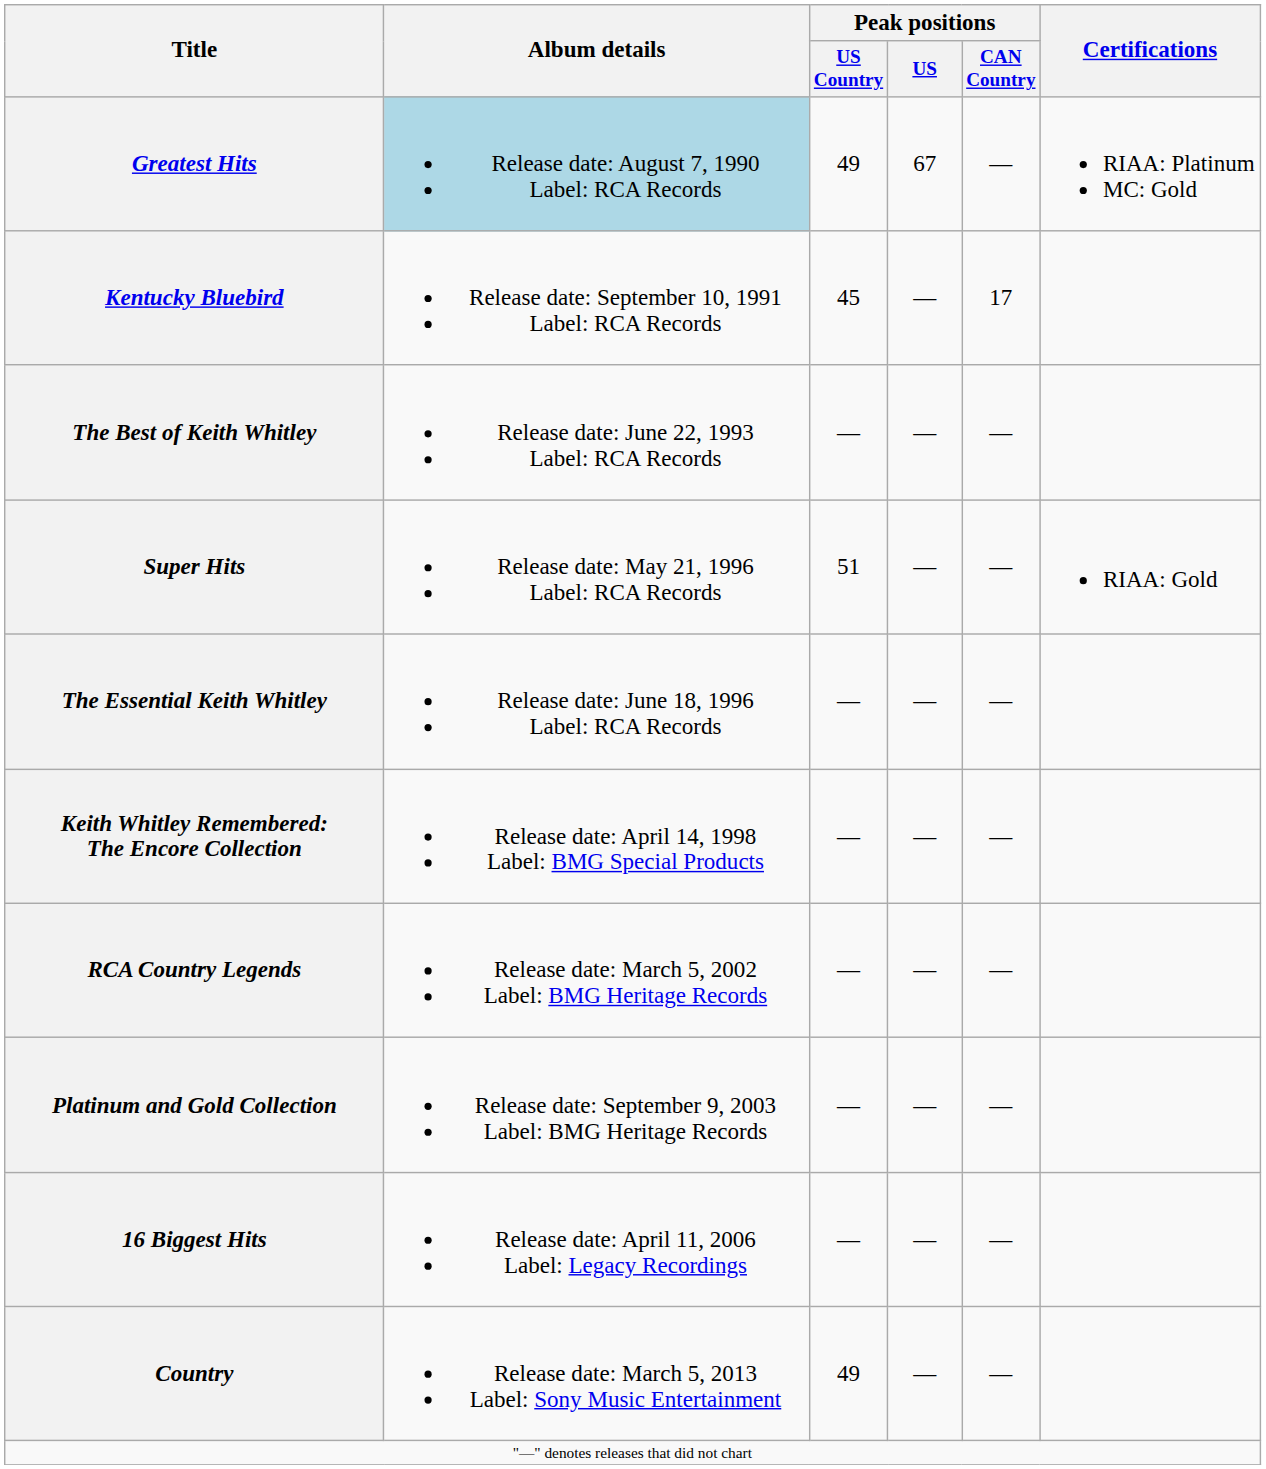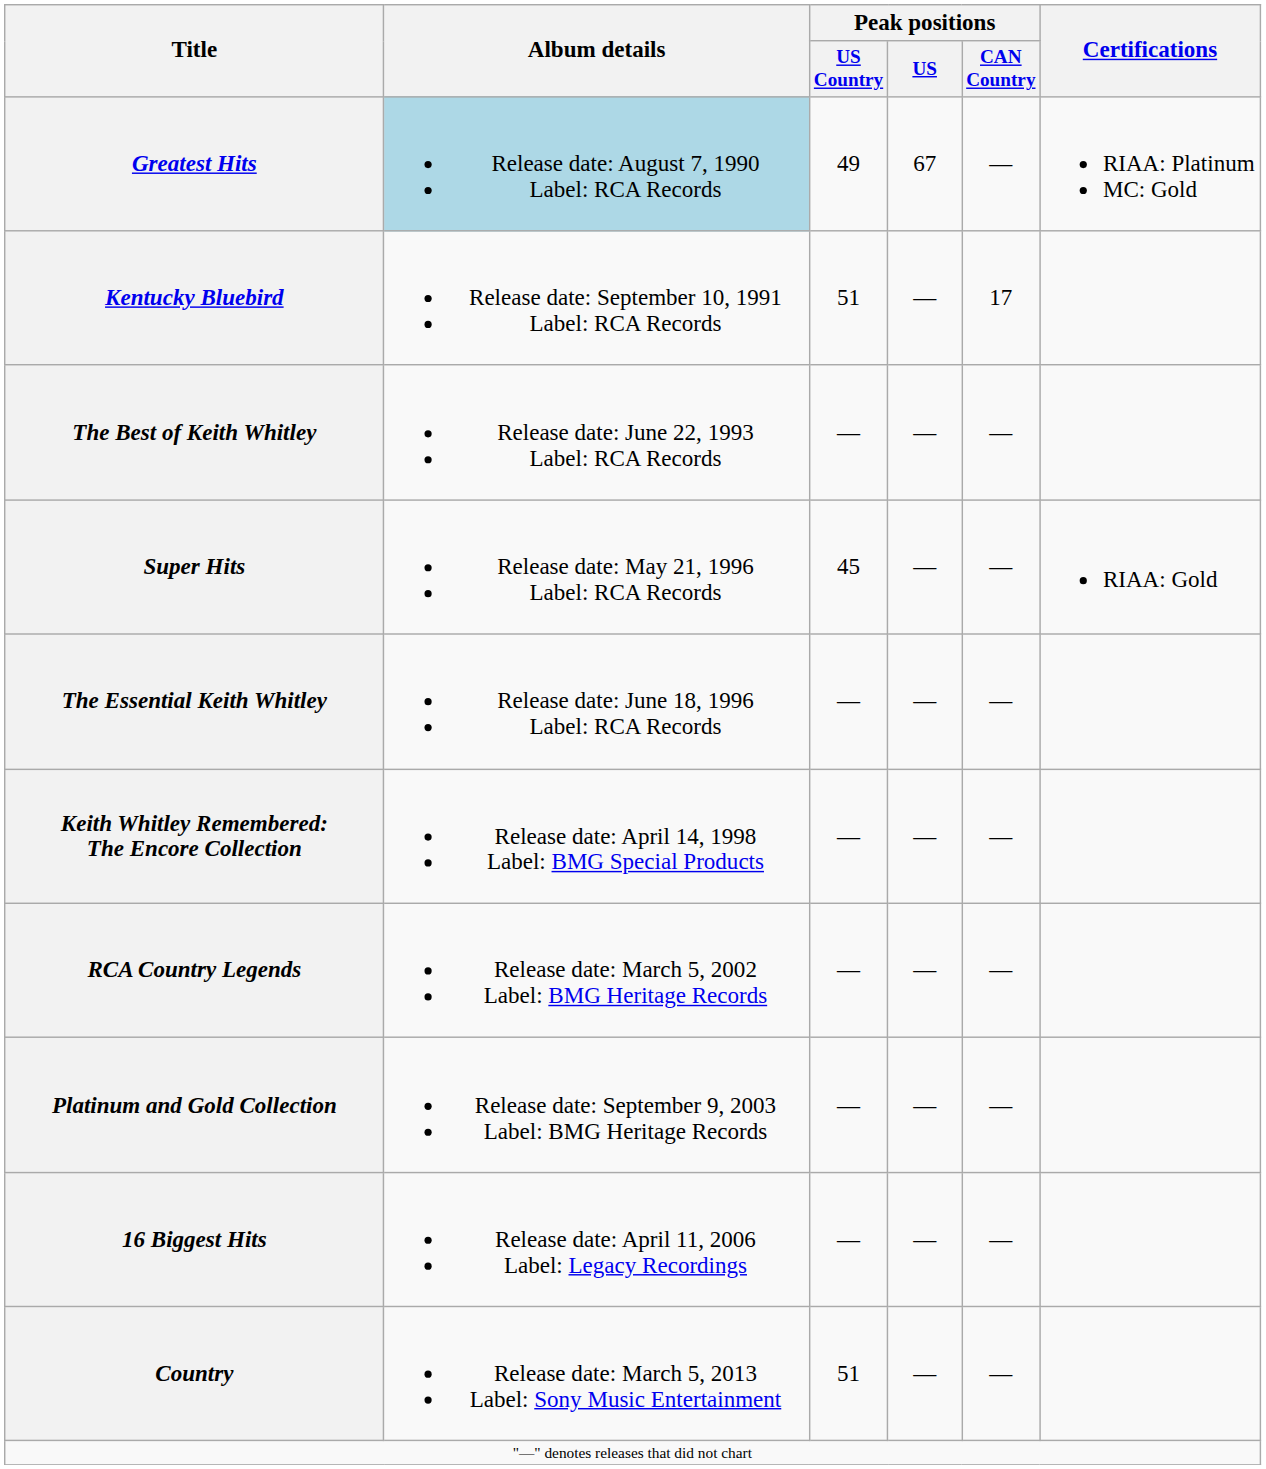 <table class="wikitable plainrowheaders" style="text-align:center;">
 <tr>
 <th rowspan="2" style="width:16em;">Title</th>
 <th rowspan="2" style="width:18em;">Album details</th>
 <th colspan="3">Peak positions</th>
 <th rowspan="2"><a href='#'>Certifications</a></th>
 </tr>
 <tr style="font-size:smaller;">
 <th style="width:45px;"><a href='#'>US Country</a><br></th>
 <th style="width:45px;"><a href='#'>US</a><br></th>
 <th style="width:45px;"><a href='#'>CAN Country</a><br></th>
 </tr>
 <tr>
 <th scope="row"><em><a href='#'>Greatest Hits</a></em></th>
 <td style="background: lightblue;"><br><ul><li>Release date: August 7, 1990</li><li>Label: RCA Records</li></ul></td>
 <td>49</td>
 <td>67</td>
 <td>—</td>
 <td style="text-align:left;"><br><ul><li>RIAA: Platinum</li><li>MC: Gold</li></ul></td>
 </tr>
 <tr>
 <th scope="row"><em><a href='#'>Kentucky Bluebird</a></em></th>
 <td><br><ul><li>Release date: September 10, 1991</li><li>Label: RCA Records</li></ul></td>
-<td>45</td>
+<td>51</td>
 <td>—</td>
 <td>17</td>
 <td></td>
 </tr>
 <tr>
 <th scope="row"><em>The Best of Keith Whitley</em></th>
 <td><br><ul><li>Release date: June 22, 1993</li><li>Label: RCA Records</li></ul></td>
 <td>—</td>
 <td>—</td>
 <td>—</td>
 <td></td>
 </tr>
 <tr>
 <th scope="row"><em>Super Hits</em></th>
 <td><br><ul><li>Release date: May 21, 1996</li><li>Label: RCA Records</li></ul></td>
-<td>51</td>
+<td>45</td>
 <td>—</td>
 <td>—</td>
 <td style="text-align:left;"><br><ul><li>RIAA: Gold</li></ul></td>
 </tr>
 <tr>
 <th scope="row"><em>The Essential Keith Whitley</em></th>
 <td><br><ul><li>Release date: June 18, 1996</li><li>Label: RCA Records</li></ul></td>
 <td>—</td>
 <td>—</td>
 <td>—</td>
 <td></td>
 </tr>
 <tr>
 <th scope="row"><em>Keith Whitley Remembered:<br>The Encore Collection</em></th>
 <td><br><ul><li>Release date: April 14, 1998</li><li>Label: <a href='#'>BMG Special Products</a></li></ul></td>
 <td>—</td>
 <td>—</td>
 <td>—</td>
 <td></td>
 </tr>
 <tr>
 <th scope="row"><em>RCA Country Legends</em></th>
 <td><br><ul><li>Release date: March 5, 2002</li><li>Label: <a href='#'>BMG Heritage Records</a></li></ul></td>
 <td>—</td>
 <td>—</td>
 <td>—</td>
 <td></td>
 </tr>
 <tr>
 <th scope="row"><em>Platinum and Gold Collection</em></th>
 <td><br><ul><li>Release date: September 9, 2003</li><li>Label: BMG Heritage Records</li></ul></td>
 <td>—</td>
 <td>—</td>
 <td>—</td>
 <td></td>
 </tr>
 <tr>
 <th scope="row"><em>16 Biggest Hits</em></th>
 <td><br><ul><li>Release date: April 11, 2006</li><li>Label: <a href='#'>Legacy Recordings</a></li></ul></td>
 <td>—</td>
 <td>—</td>
 <td>—</td>
 <td></td>
 </tr>
 <tr>
 <th scope="row"><em>Country</em></th>
 <td><br><ul><li>Release date: March 5, 2013</li><li>Label: <a href='#'>Sony Music Entertainment</a></li></ul></td>
-<td>49</td>
+<td>51</td>
 <td>—</td>
 <td>—</td>
 <td></td>
 </tr>
 <tr>
 <td colspan="6" style="font-size:8pt">"—" denotes releases that did not chart</td>
 </tr>
 </table>
